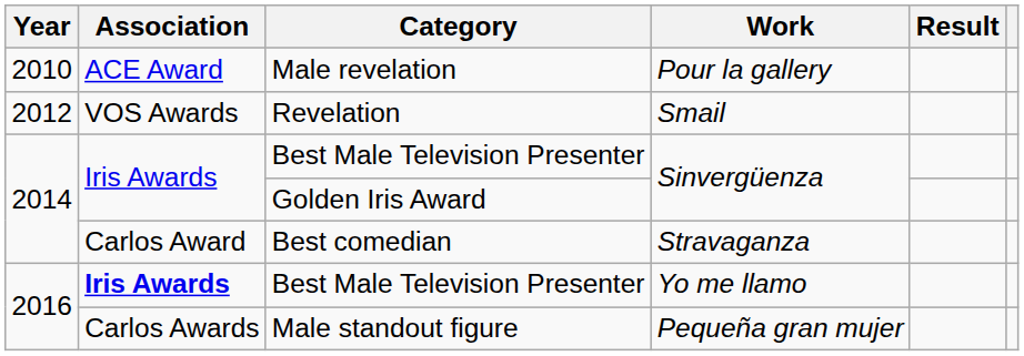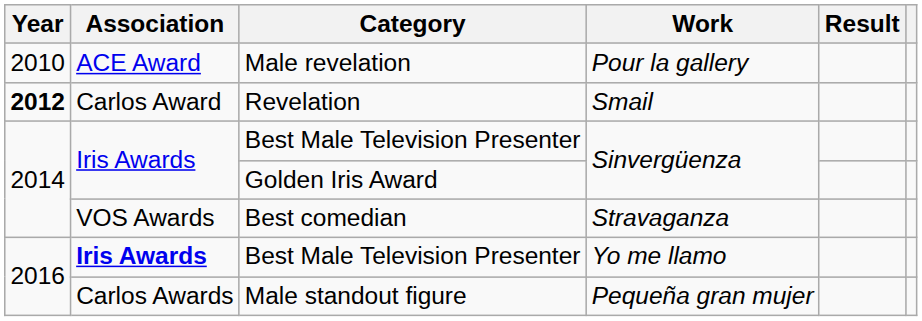 <table class="wikitable">
 <tr>
 <th>Year</th>
 <th>Association</th>
 <th>Category</th>
 <th>Work</th>
 <th>Result</th>
 <th></th>
 </tr>
 <tr>
 <td>2010</td>
 <td><a href='#'>ACE Award</a></td>
 <td>Male revelation</td>
 <td><em>Pour la gallery</em></td>
 <td></td>
 <td style="text-align:center;"></td>
 </tr>
 <tr>
-<td>2012</td>
-<td>VOS Awards</td>
+<td><strong>2012</strong></td>
+<td>Carlos Award</td>
 <td>Revelation</td>
 <td><em>Smail</em></td>
 <td></td>
 <td style="text-align:center;"></td>
 </tr>
 <tr>
 <td rowspan="3">2014</td>
 <td rowspan="2"><a href='#'>Iris Awards</a></td>
 <td>Best Male Television Presenter</td>
 <td rowspan="2"><em>Sinvergüenza</em></td>
 <td></td>
 <td style="text-align:center;"></td>
 </tr>
 <tr>
 <td>Golden Iris Award</td>
 <td></td>
 <td style="text-align:center;"></td>
 </tr>
 <tr>
-<td>Carlos Award</td>
+<td>VOS Awards</td>
 <td>Best comedian</td>
 <td><em>Stravaganza</em></td>
 <td></td>
 <td style="text-align:center;"></td>
 </tr>
 <tr>
 <td rowspan="2">2016</td>
 <td><strong><a href='#'>Iris Awards</a></strong></td>
 <td>Best Male Television Presenter</td>
 <td><em>Yo me llamo</em></td>
 <td></td>
 <td style="text-align:center;"></td>
 </tr>
 <tr>
 <td>Carlos Awards</td>
 <td>Male standout figure</td>
 <td><em>Pequeña gran mujer</em></td>
 <td></td>
 <td style="text-align:center;"></td>
 </tr>
 </table>
